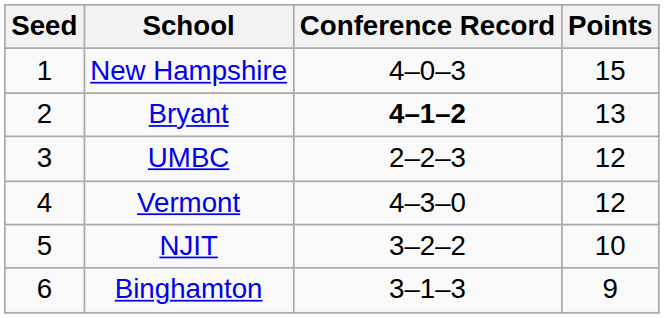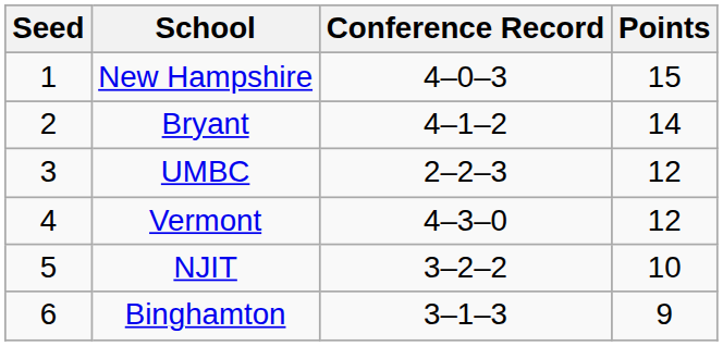 <table class="wikitable" style="text-align:center">
 <tr>
 <th>Seed</th>
 <th>School</th>
 <th>Conference Record</th>
 <th>Points</th>
 </tr>
 <tr>
 <td>1</td>
 <td><a href='#'>New Hampshire</a></td>
 <td>4–0–3</td>
 <td>15</td>
 </tr>
 <tr>
 <td>2</td>
 <td><a href='#'>Bryant</a></td>
-<td><strong>4–1–2</strong></td>
-<td>13</td>
+<td>4–1–2</td>
+<td>14</td>
 </tr>
 <tr>
 <td>3</td>
 <td><a href='#'>UMBC</a></td>
 <td>2–2–3</td>
 <td>12</td>
 </tr>
 <tr>
 <td>4</td>
 <td><a href='#'>Vermont</a></td>
 <td>4–3–0</td>
 <td>12</td>
 </tr>
 <tr>
 <td>5</td>
 <td><a href='#'>NJIT</a></td>
 <td>3–2–2</td>
 <td>10</td>
 </tr>
 <tr>
 <td>6</td>
 <td><a href='#'>Binghamton</a></td>
 <td>3–1–3</td>
 <td>9</td>
 </tr>
 </table>
